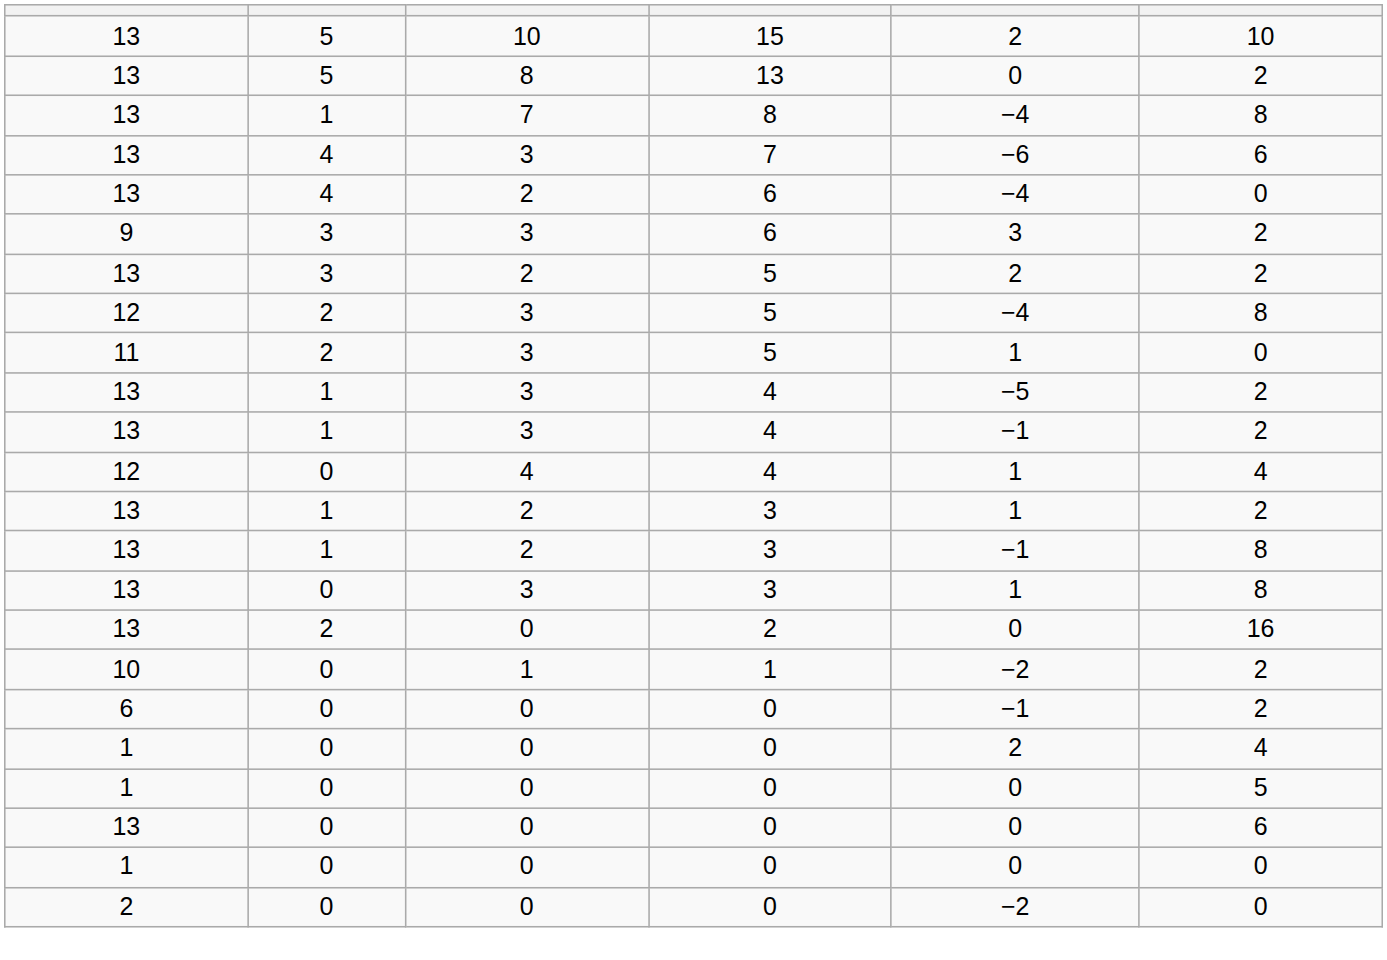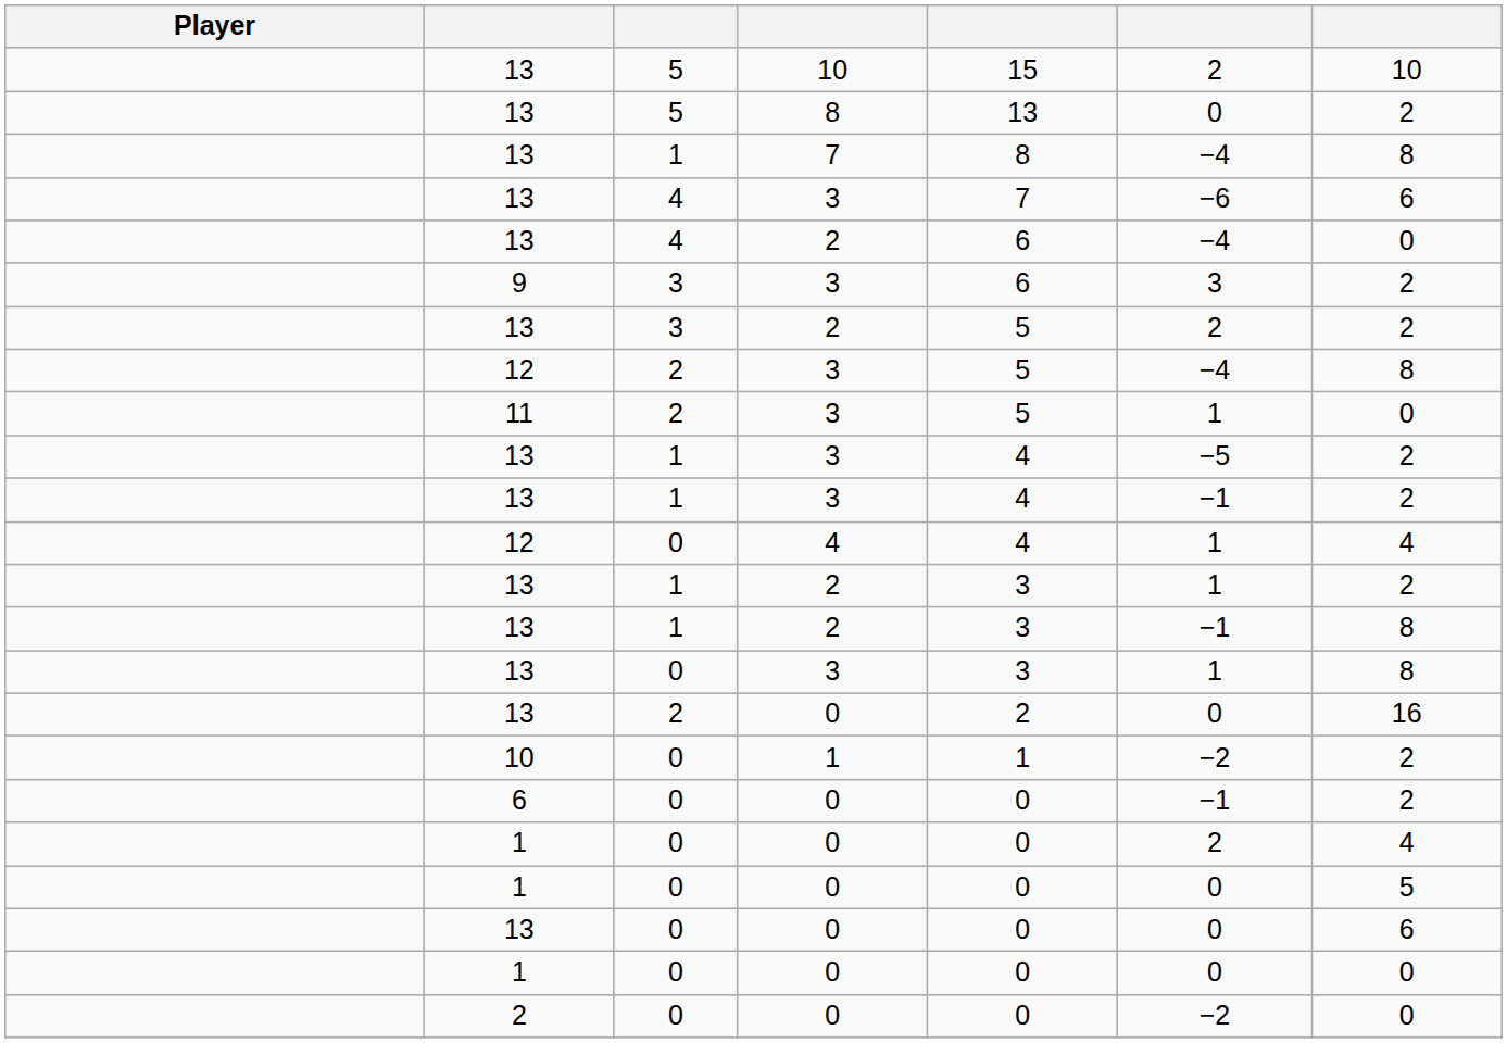 <table class="wikitable sortable" style="width:100%; text-align:center;">
 <tr align=center>
+<th>Player</th>
 <th></th>
 <th></th>
 <th></th>
 <th></th>
 <th data-sort-type="number"></th>
 <th></th>
 </tr>
 <tr>
+<td></td>
 <td>13</td>
 <td>5</td>
 <td>10</td>
 <td>15</td>
 <td>2</td>
 <td>10</td>
 </tr>
 <tr>
+<td></td>
 <td>13</td>
 <td>5</td>
 <td>8</td>
 <td>13</td>
 <td>0</td>
 <td>2</td>
 </tr>
 <tr>
+<td></td>
 <td>13</td>
 <td>1</td>
 <td>7</td>
 <td>8</td>
 <td>−4</td>
 <td>8</td>
 </tr>
 <tr>
+<td></td>
 <td>13</td>
 <td>4</td>
 <td>3</td>
 <td>7</td>
 <td>−6</td>
 <td>6</td>
 </tr>
 <tr>
+<td></td>
 <td>13</td>
 <td>4</td>
 <td>2</td>
 <td>6</td>
 <td>−4</td>
 <td>0</td>
 </tr>
 <tr>
+<td></td>
 <td>9</td>
 <td>3</td>
 <td>3</td>
 <td>6</td>
 <td>3</td>
 <td>2</td>
 </tr>
 <tr>
+<td></td>
 <td>13</td>
 <td>3</td>
 <td>2</td>
 <td>5</td>
 <td>2</td>
 <td>2</td>
 </tr>
 <tr>
+<td></td>
 <td>12</td>
 <td>2</td>
 <td>3</td>
 <td>5</td>
 <td>−4</td>
 <td>8</td>
 </tr>
 <tr>
+<td></td>
 <td>11</td>
 <td>2</td>
 <td>3</td>
 <td>5</td>
 <td>1</td>
 <td>0</td>
 </tr>
 <tr>
+<td></td>
 <td>13</td>
 <td>1</td>
 <td>3</td>
 <td>4</td>
 <td>−5</td>
 <td>2</td>
 </tr>
 <tr>
+<td></td>
 <td>13</td>
 <td>1</td>
 <td>3</td>
 <td>4</td>
 <td>−1</td>
 <td>2</td>
 </tr>
 <tr>
+<td></td>
 <td>12</td>
 <td>0</td>
 <td>4</td>
 <td>4</td>
 <td>1</td>
 <td>4</td>
 </tr>
 <tr>
+<td></td>
 <td>13</td>
 <td>1</td>
 <td>2</td>
 <td>3</td>
 <td>1</td>
 <td>2</td>
 </tr>
 <tr>
+<td></td>
 <td>13</td>
 <td>1</td>
 <td>2</td>
 <td>3</td>
 <td>−1</td>
 <td>8</td>
 </tr>
 <tr>
+<td></td>
 <td>13</td>
 <td>0</td>
 <td>3</td>
 <td>3</td>
 <td>1</td>
 <td>8</td>
 </tr>
 <tr>
+<td></td>
 <td>13</td>
 <td>2</td>
 <td>0</td>
 <td>2</td>
 <td>0</td>
 <td>16</td>
 </tr>
 <tr>
+<td></td>
 <td>10</td>
 <td>0</td>
 <td>1</td>
 <td>1</td>
 <td>−2</td>
 <td>2</td>
 </tr>
 <tr>
+<td></td>
 <td>6</td>
 <td>0</td>
 <td>0</td>
 <td>0</td>
 <td>−1</td>
 <td>2</td>
 </tr>
 <tr>
+<td></td>
 <td>1</td>
 <td>0</td>
 <td>0</td>
 <td>0</td>
 <td>2</td>
 <td>4</td>
 </tr>
 <tr>
+<td></td>
 <td>1</td>
 <td>0</td>
 <td>0</td>
 <td>0</td>
 <td>0</td>
 <td>5</td>
 </tr>
 <tr>
+<td></td>
 <td>13</td>
 <td>0</td>
 <td>0</td>
 <td>0</td>
 <td>0</td>
 <td>6</td>
 </tr>
 <tr>
+<td></td>
 <td>1</td>
 <td>0</td>
 <td>0</td>
 <td>0</td>
 <td>0</td>
 <td>0</td>
 </tr>
 <tr>
+<td></td>
 <td>2</td>
 <td>0</td>
 <td>0</td>
 <td>0</td>
 <td>−2</td>
 <td>0</td>
 </tr>
 </table>
